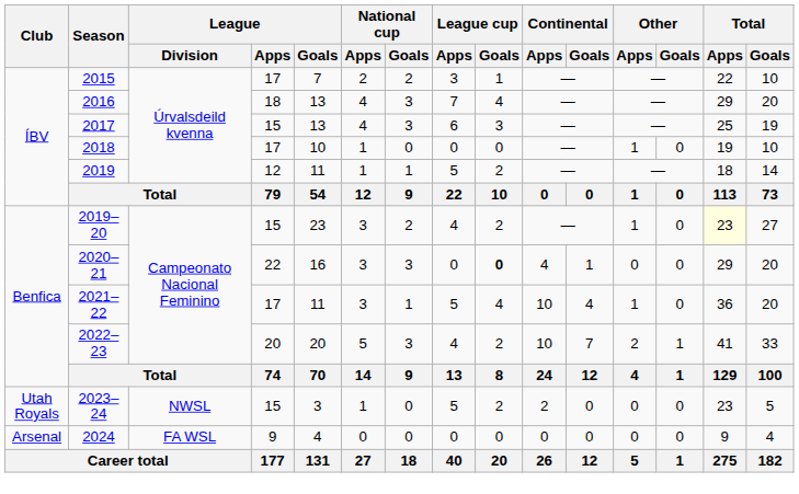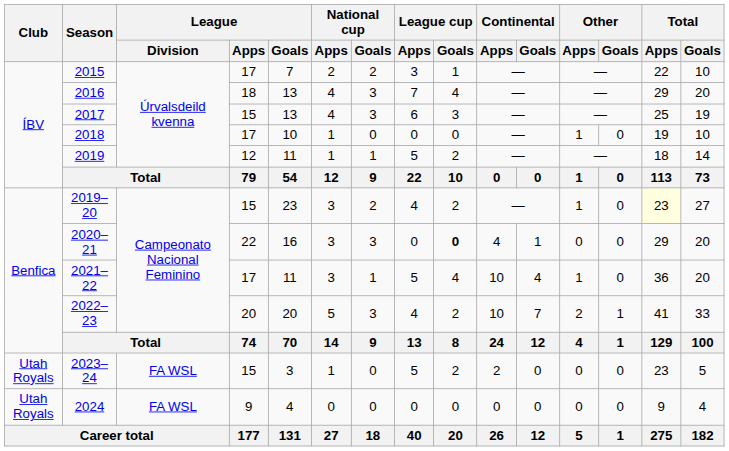 <table class="wikitable" style="text-align:center">
 <tr>
 <th rowspan="2">Club</th>
 <th rowspan="2">Season</th>
 <th colspan="3">League</th>
 <th colspan="2">National cup</th>
 <th colspan="2">League cup</th>
 <th colspan="2">Continental</th>
 <th colspan="2">Other</th>
 <th colspan="2">Total</th>
 </tr>
 <tr>
 <th>Division</th>
 <th>Apps</th>
 <th>Goals</th>
 <th>Apps</th>
 <th>Goals</th>
 <th>Apps</th>
 <th>Goals</th>
 <th>Apps</th>
 <th>Goals</th>
 <th>Apps</th>
 <th>Goals</th>
 <th>Apps</th>
 <th>Goals</th>
 </tr>
 <tr>
 <td rowspan="6"><a href='#'>ÍBV</a></td>
 <td><a href='#'>2015</a></td>
 <td rowspan=5><a href='#'>Úrvalsdeild kvenna</a></td>
 <td>17</td>
 <td>7</td>
 <td>2</td>
 <td>2</td>
 <td>3</td>
 <td>1</td>
 <td colspan="2">—</td>
 <td colspan="2">—</td>
 <td>22</td>
 <td>10</td>
 </tr>
 <tr>
 <td><a href='#'>2016</a></td>
 <td>18</td>
 <td>13</td>
 <td>4</td>
 <td>3</td>
 <td>7</td>
 <td>4</td>
 <td colspan="2">—</td>
 <td colspan="2">—</td>
 <td>29</td>
 <td>20</td>
 </tr>
 <tr>
 <td><a href='#'>2017</a></td>
 <td>15</td>
 <td>13</td>
 <td>4</td>
 <td>3</td>
 <td>6</td>
 <td>3</td>
 <td colspan="2">—</td>
 <td colspan="2">—</td>
 <td>25</td>
 <td>19</td>
 </tr>
 <tr>
 <td><a href='#'>2018</a></td>
 <td>17</td>
 <td>10</td>
 <td>1</td>
 <td>0</td>
 <td>0</td>
 <td>0</td>
 <td colspan="2">—</td>
 <td>1</td>
 <td>0</td>
 <td>19</td>
 <td>10</td>
 </tr>
 <tr>
 <td><a href='#'>2019</a></td>
 <td>12</td>
 <td>11</td>
 <td>1</td>
 <td>1</td>
 <td>5</td>
 <td>2</td>
 <td colspan="2">—</td>
 <td colspan="2">—</td>
 <td>18</td>
 <td>14</td>
 </tr>
 <tr>
 <th colspan="2">Total</th>
 <th>79</th>
 <th>54</th>
 <th>12</th>
 <th>9</th>
 <th>22</th>
 <th>10</th>
 <th>0</th>
 <th>0</th>
 <th>1</th>
 <th>0</th>
 <th>113</th>
 <th>73</th>
 </tr>
 <tr>
 <td rowspan="5"><a href='#'>Benfica</a></td>
 <td><a href='#'>2019–20</a></td>
 <td rowspan=4><a href='#'>Campeonato Nacional Feminino</a></td>
 <td>15</td>
 <td>23</td>
 <td>3</td>
 <td>2</td>
 <td>4</td>
 <td>2</td>
 <td colspan="2">—</td>
 <td>1</td>
 <td>0</td>
 <td style="background: lightyellow;">23</td>
 <td>27</td>
 </tr>
 <tr>
 <td><a href='#'>2020–21</a></td>
 <td>22</td>
 <td>16</td>
 <td>3</td>
 <td>3</td>
 <td>0</td>
 <td><strong>0</strong></td>
 <td>4</td>
 <td>1</td>
 <td>0</td>
 <td>0</td>
 <td>29</td>
 <td>20</td>
 </tr>
 <tr>
 <td><a href='#'>2021–22</a></td>
 <td>17</td>
 <td>11</td>
 <td>3</td>
 <td>1</td>
 <td>5</td>
 <td>4</td>
 <td>10</td>
 <td>4</td>
 <td>1</td>
 <td>0</td>
 <td>36</td>
 <td>20</td>
 </tr>
 <tr>
 <td><a href='#'>2022–23</a></td>
 <td>20</td>
 <td>20</td>
 <td>5</td>
 <td>3</td>
 <td>4</td>
 <td>2</td>
 <td>10</td>
 <td>7</td>
 <td>2</td>
 <td>1</td>
 <td>41</td>
 <td>33</td>
 </tr>
 <tr>
 <th colspan="2">Total</th>
 <th>74</th>
 <th>70</th>
 <th>14</th>
 <th>9</th>
 <th>13</th>
 <th>8</th>
 <th>24</th>
 <th>12</th>
 <th>4</th>
 <th>1</th>
 <th>129</th>
 <th>100</th>
 </tr>
 <tr>
 <td><a href='#'>Utah Royals</a></td>
 <td><a href='#'>2023–24</a></td>
-<td><a href='#'>NWSL</a></td>
+<td><a href='#'>FA WSL</a></td>
 <td>15</td>
 <td>3</td>
 <td>1</td>
 <td>0</td>
 <td>5</td>
 <td>2</td>
 <td>2</td>
 <td>0</td>
 <td>0</td>
 <td>0</td>
 <td>23</td>
 <td>5</td>
 </tr>
 <tr>
-<td><a href='#'>Arsenal</a></td>
+<td><a href='#'>Utah Royals</a></td>
 <td><a href='#'>2024</a></td>
 <td><a href='#'>FA WSL</a></td>
 <td>9</td>
 <td>4</td>
 <td>0</td>
 <td>0</td>
 <td>0</td>
 <td>0</td>
 <td>0</td>
 <td>0</td>
 <td>0</td>
 <td>0</td>
 <td>9</td>
 <td>4</td>
 </tr>
 <tr>
 <th colspan="3">Career total</th>
 <th>177</th>
 <th>131</th>
 <th>27</th>
 <th>18</th>
 <th>40</th>
 <th>20</th>
 <th>26</th>
 <th>12</th>
 <th>5</th>
 <th>1</th>
 <th>275</th>
 <th>182</th>
 </tr>
 </table>
